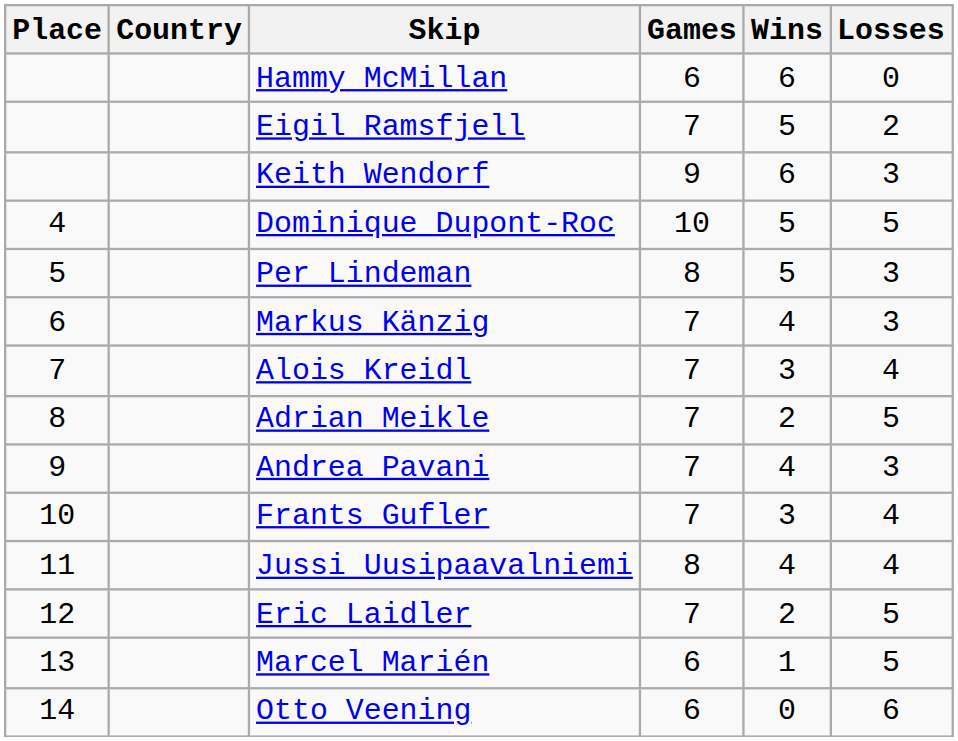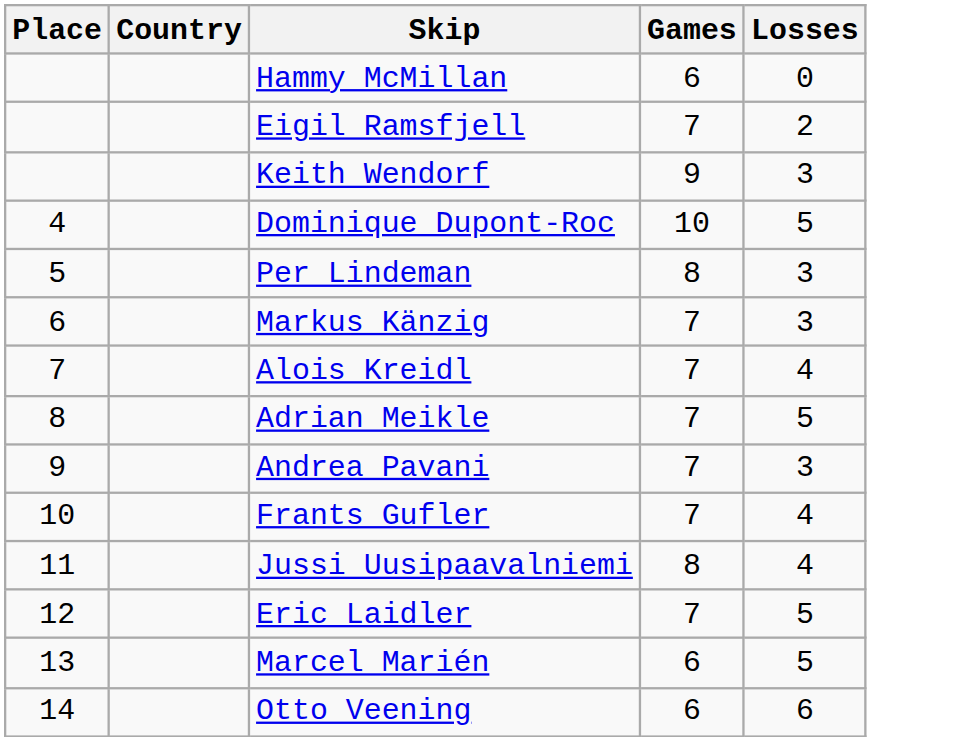 <table class="wikitable" style="text-align:center">
 <tr>
 <th>Place</th>
 <th>Country</th>
 <th>Skip</th>
 <th>Games</th>
-<th>Wins</th>
 <th>Losses</th>
 </tr>
 <tr>
 <td></td>
 <td align=left></td>
 <td align=left><a href='#'>Hammy McMillan</a></td>
-<td>6</td>
 <td>6</td>
 <td>0</td>
 </tr>
 <tr>
 <td></td>
 <td align=left></td>
 <td align=left><a href='#'>Eigil Ramsfjell</a></td>
 <td>7</td>
-<td>5</td>
 <td>2</td>
 </tr>
 <tr>
 <td></td>
 <td align=left></td>
 <td align=left><a href='#'>Keith Wendorf</a></td>
 <td>9</td>
-<td>6</td>
 <td>3</td>
 </tr>
 <tr>
 <td>4</td>
 <td align=left></td>
 <td align=left><a href='#'>Dominique Dupont-Roc</a></td>
 <td>10</td>
 <td>5</td>
-<td>5</td>
 </tr>
 <tr>
 <td>5</td>
 <td align=left></td>
 <td align=left><a href='#'>Per Lindeman</a></td>
 <td>8</td>
-<td>5</td>
 <td>3</td>
 </tr>
 <tr>
 <td>6</td>
 <td align=left></td>
 <td align=left><a href='#'>Markus Känzig</a></td>
 <td>7</td>
-<td>4</td>
 <td>3</td>
 </tr>
 <tr>
 <td>7</td>
 <td align=left></td>
 <td align=left><a href='#'>Alois Kreidl</a></td>
 <td>7</td>
-<td>3</td>
 <td>4</td>
 </tr>
 <tr>
 <td>8</td>
 <td align=left></td>
 <td align=left><a href='#'>Adrian Meikle</a></td>
 <td>7</td>
-<td>2</td>
 <td>5</td>
 </tr>
 <tr>
 <td>9</td>
 <td align=left></td>
 <td align=left><a href='#'>Andrea Pavani</a></td>
 <td>7</td>
-<td>4</td>
 <td>3</td>
 </tr>
 <tr>
 <td>10</td>
 <td align=left></td>
 <td align=left><a href='#'>Frants Gufler</a></td>
 <td>7</td>
-<td>3</td>
 <td>4</td>
 </tr>
 <tr>
 <td>11</td>
 <td align=left></td>
 <td align=left><a href='#'>Jussi Uusipaavalniemi</a></td>
 <td>8</td>
 <td>4</td>
-<td>4</td>
 </tr>
 <tr>
 <td>12</td>
 <td align=left></td>
 <td align=left><a href='#'>Eric Laidler</a></td>
 <td>7</td>
-<td>2</td>
 <td>5</td>
 </tr>
 <tr>
 <td>13</td>
 <td align=left></td>
 <td align=left><a href='#'>Marcel Marién</a></td>
 <td>6</td>
-<td>1</td>
 <td>5</td>
 </tr>
 <tr>
 <td>14</td>
 <td align=left></td>
 <td align=left><a href='#'>Otto Veening</a></td>
 <td>6</td>
-<td>0</td>
 <td>6</td>
 </tr>
 </table>
